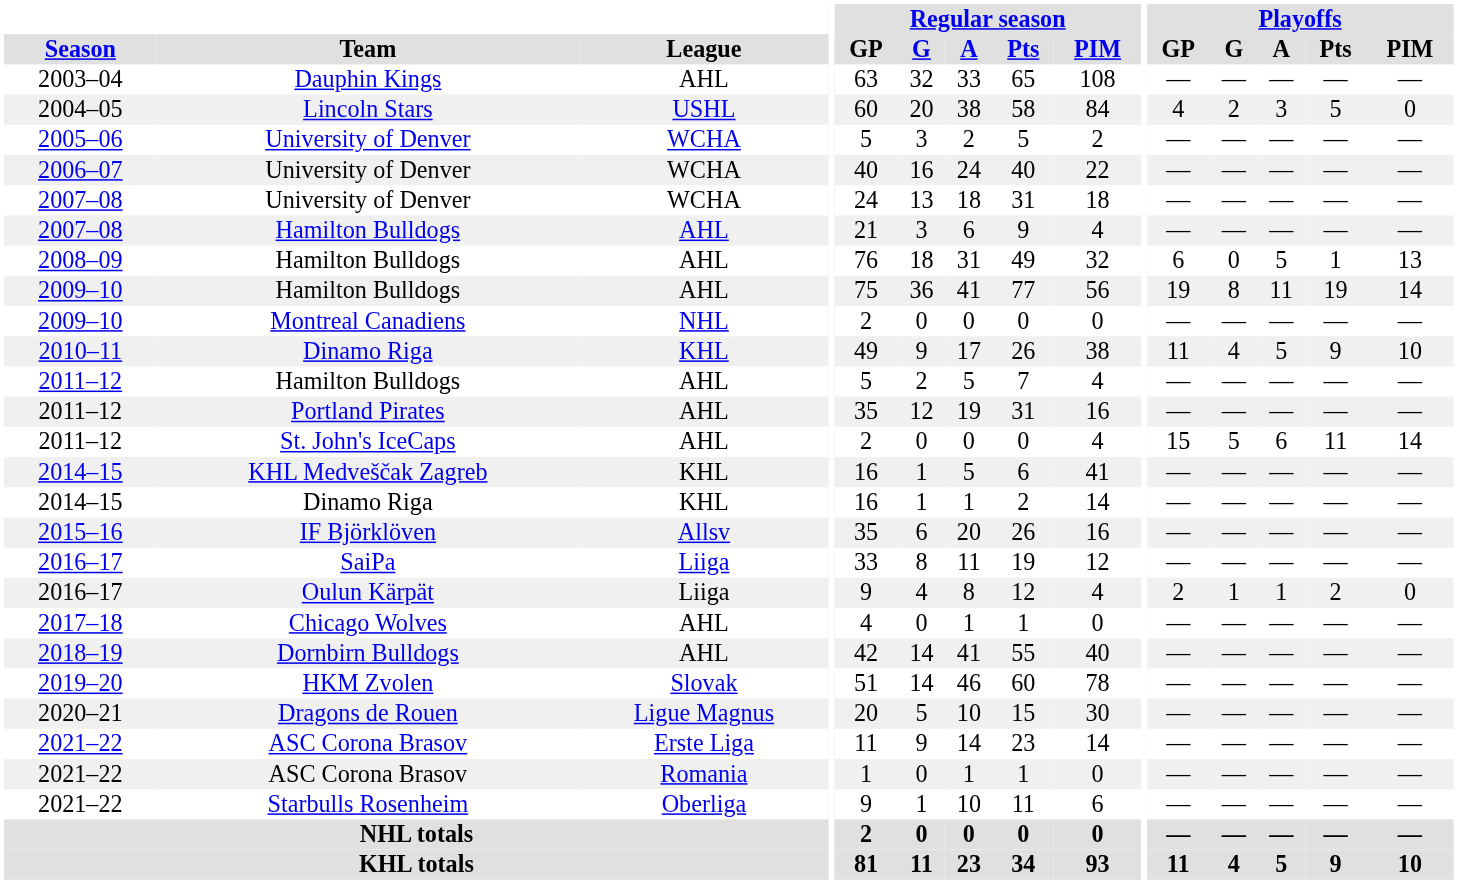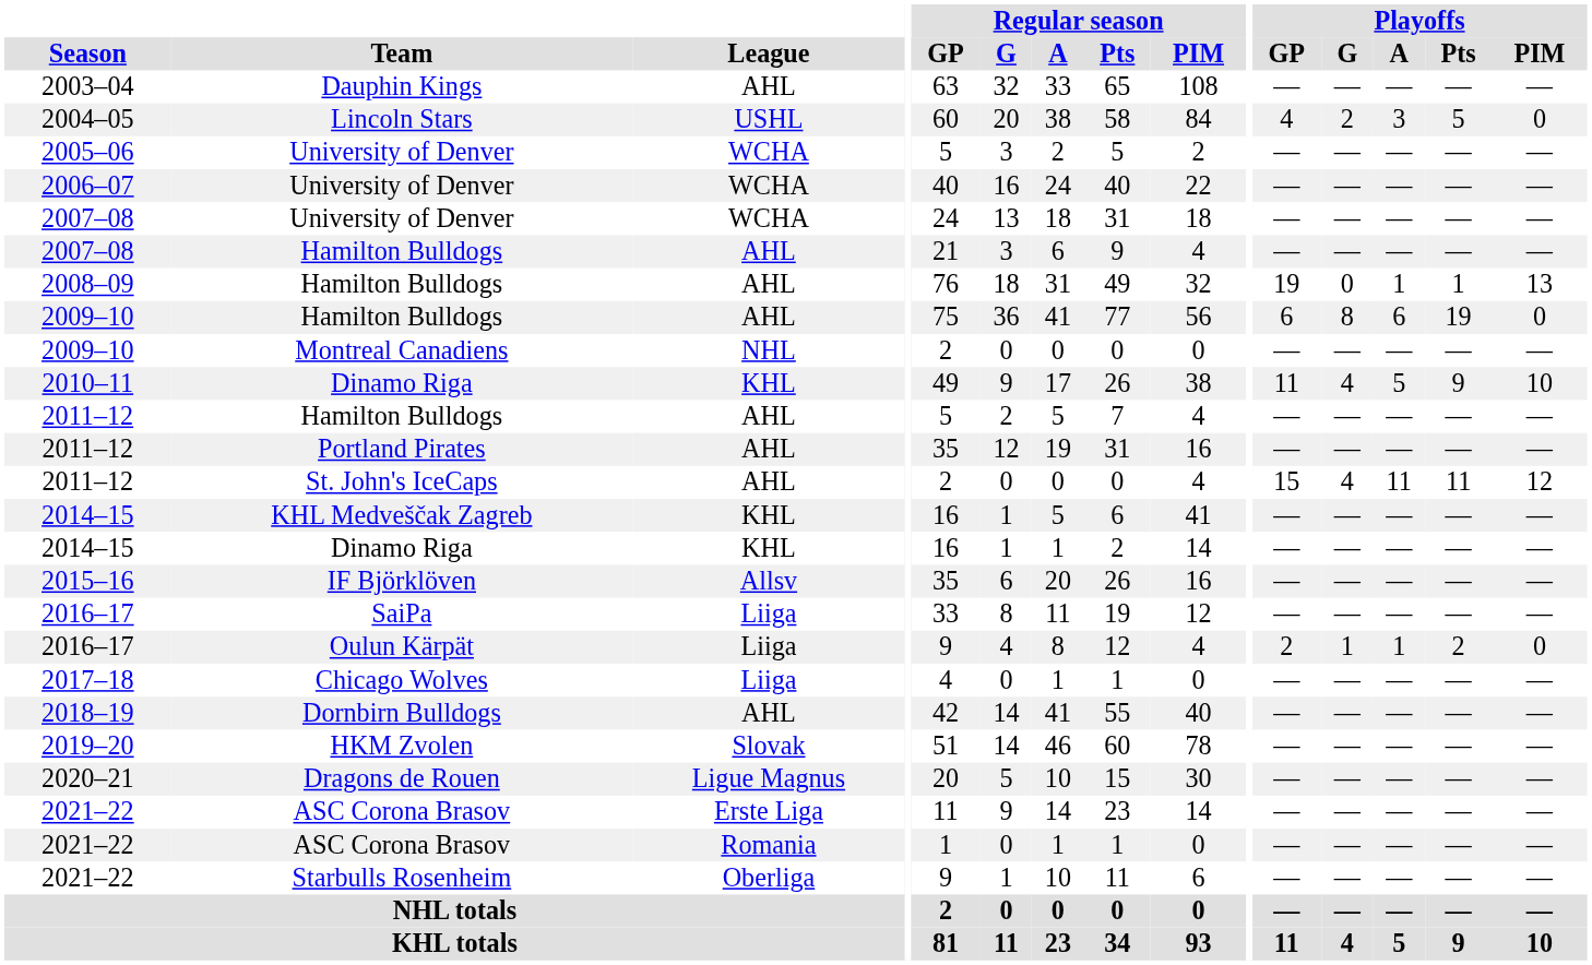 <table border="0" cellpadding="1" cellspacing="0" style="text-align:center; width:60em">
 <tr bgcolor="#e0e0e0">
 <th colspan="3" bgcolor="#ffffff"></th>
 <th rowspan="99" bgcolor="#ffffff"></th>
 <th colspan="5"><a href='#'>Regular season</a></th>
 <th rowspan="99" bgcolor="#ffffff"></th>
 <th colspan="5"><a href='#'>Playoffs</a></th>
 </tr>
 <tr bgcolor="#e0e0e0">
 <th><a href='#'>Season</a></th>
 <th>Team</th>
 <th>League</th>
 <th>GP</th>
 <th><a href='#'>G</a></th>
 <th><a href='#'>A</a></th>
 <th><a href='#'>Pts</a></th>
 <th><a href='#'>PIM</a></th>
 <th>GP</th>
 <th>G</th>
 <th>A</th>
 <th>Pts</th>
 <th>PIM</th>
 </tr>
 <tr ALIGN="center">
 <td>2003–04</td>
 <td><a href='#'>Dauphin Kings</a></td>
 <td>AHL</td>
 <td>63</td>
 <td>32</td>
 <td>33</td>
 <td>65</td>
 <td>108</td>
 <td>—</td>
 <td>—</td>
 <td>—</td>
 <td>—</td>
 <td>—</td>
 </tr>
 <tr ALIGN="center"  bgcolor="#f0f0f0">
 <td>2004–05</td>
 <td><a href='#'>Lincoln Stars</a></td>
 <td><a href='#'>USHL</a></td>
 <td>60</td>
 <td>20</td>
 <td>38</td>
 <td>58</td>
 <td>84</td>
 <td>4</td>
 <td>2</td>
 <td>3</td>
 <td>5</td>
 <td>0</td>
 </tr>
 <tr ALIGN="center">
 <td><a href='#'>2005–06</a></td>
 <td><a href='#'>University of Denver</a></td>
 <td><a href='#'>WCHA</a></td>
 <td>5</td>
 <td>3</td>
 <td>2</td>
 <td>5</td>
 <td>2</td>
 <td>—</td>
 <td>—</td>
 <td>—</td>
 <td>—</td>
 <td>—</td>
 </tr>
 <tr ALIGN="center"  bgcolor="#f0f0f0">
 <td><a href='#'>2006–07</a></td>
 <td>University of Denver</td>
 <td>WCHA</td>
 <td>40</td>
 <td>16</td>
 <td>24</td>
 <td>40</td>
 <td>22</td>
 <td>—</td>
 <td>—</td>
 <td>—</td>
 <td>—</td>
 <td>—</td>
 </tr>
 <tr ALIGN="center">
 <td><a href='#'>2007–08</a></td>
 <td>University of Denver</td>
 <td>WCHA</td>
 <td>24</td>
 <td>13</td>
 <td>18</td>
 <td>31</td>
 <td>18</td>
 <td>—</td>
 <td>—</td>
 <td>—</td>
 <td>—</td>
 <td>—</td>
 </tr>
 <tr ALIGN="center"  bgcolor="#f0f0f0">
 <td><a href='#'>2007–08</a></td>
 <td><a href='#'>Hamilton Bulldogs</a></td>
 <td><a href='#'>AHL</a></td>
 <td>21</td>
 <td>3</td>
 <td>6</td>
 <td>9</td>
 <td>4</td>
 <td>—</td>
 <td>—</td>
 <td>—</td>
 <td>—</td>
 <td>—</td>
 </tr>
 <tr ALIGN="center">
 <td><a href='#'>2008–09</a></td>
 <td>Hamilton Bulldogs</td>
 <td>AHL</td>
 <td>76</td>
 <td>18</td>
 <td>31</td>
 <td>49</td>
 <td>32</td>
-<td>6</td>
+<td>19</td>
 <td>0</td>
-<td>5</td>
+<td>1</td>
 <td>1</td>
 <td>13</td>
 </tr>
 <tr ALIGN="center"  bgcolor="#f0f0f0">
 <td><a href='#'>2009–10</a></td>
 <td>Hamilton Bulldogs</td>
 <td>AHL</td>
 <td>75</td>
 <td>36</td>
 <td>41</td>
 <td>77</td>
 <td>56</td>
+<td>6</td>
+<td>8</td>
+<td>6</td>
 <td>19</td>
-<td>8</td>
-<td>11</td>
-<td>19</td>
-<td>14</td>
+<td>0</td>
 </tr>
 <tr ALIGN="center">
 <td><a href='#'>2009–10</a></td>
 <td><a href='#'>Montreal Canadiens</a></td>
 <td><a href='#'>NHL</a></td>
 <td>2</td>
 <td>0</td>
 <td>0</td>
 <td>0</td>
 <td>0</td>
 <td>—</td>
 <td>—</td>
 <td>—</td>
 <td>—</td>
 <td>—</td>
 </tr>
 <tr ALIGN="center" bgcolor="#f0f0f0">
 <td><a href='#'>2010–11</a></td>
 <td><a href='#'>Dinamo Riga</a></td>
 <td><a href='#'>KHL</a></td>
 <td>49</td>
 <td>9</td>
 <td>17</td>
 <td>26</td>
 <td>38</td>
 <td>11</td>
 <td>4</td>
 <td>5</td>
 <td>9</td>
 <td>10</td>
 </tr>
 <tr ALIGN="center">
 <td><a href='#'>2011–12</a></td>
 <td>Hamilton Bulldogs</td>
 <td>AHL</td>
 <td>5</td>
 <td>2</td>
 <td>5</td>
 <td>7</td>
 <td>4</td>
 <td>—</td>
 <td>—</td>
 <td>—</td>
 <td>—</td>
 <td>—</td>
 </tr>
 <tr ALIGN="center" bgcolor="#f0f0f0">
 <td>2011–12</td>
 <td><a href='#'>Portland Pirates</a></td>
 <td>AHL</td>
 <td>35</td>
 <td>12</td>
 <td>19</td>
 <td>31</td>
 <td>16</td>
 <td>—</td>
 <td>—</td>
 <td>—</td>
 <td>—</td>
 <td>—</td>
 </tr>
 <tr ALIGN="center">
 <td>2011–12</td>
 <td><a href='#'>St. John's IceCaps</a></td>
 <td>AHL</td>
 <td>2</td>
 <td>0</td>
 <td>0</td>
 <td>0</td>
 <td>4</td>
 <td>15</td>
-<td>5</td>
-<td>6</td>
+<td>4</td>
 <td>11</td>
-<td>14</td>
+<td>11</td>
+<td>12</td>
 </tr>
 <tr ALIGN="center" bgcolor="#f0f0f0">
 <td><a href='#'>2014–15</a></td>
 <td><a href='#'>KHL Medveščak Zagreb</a></td>
 <td>KHL</td>
 <td>16</td>
 <td>1</td>
 <td>5</td>
 <td>6</td>
 <td>41</td>
 <td>—</td>
 <td>—</td>
 <td>—</td>
 <td>—</td>
 <td>—</td>
 </tr>
 <tr ALIGN="center">
 <td>2014–15</td>
 <td>Dinamo Riga</td>
 <td>KHL</td>
 <td>16</td>
 <td>1</td>
 <td>1</td>
 <td>2</td>
 <td>14</td>
 <td>—</td>
 <td>—</td>
 <td>—</td>
 <td>—</td>
 <td>—</td>
 </tr>
 <tr ALIGN="center" bgcolor="#f0f0f0">
 <td><a href='#'>2015–16</a></td>
 <td><a href='#'>IF Björklöven</a></td>
 <td><a href='#'>Allsv</a></td>
 <td>35</td>
 <td>6</td>
 <td>20</td>
 <td>26</td>
 <td>16</td>
 <td>—</td>
 <td>—</td>
 <td>—</td>
 <td>—</td>
 <td>—</td>
 </tr>
 <tr ALIGN="center">
 <td><a href='#'>2016–17</a></td>
 <td><a href='#'>SaiPa</a></td>
 <td><a href='#'>Liiga</a></td>
 <td>33</td>
 <td>8</td>
 <td>11</td>
 <td>19</td>
 <td>12</td>
 <td>—</td>
 <td>—</td>
 <td>—</td>
 <td>—</td>
 <td>—</td>
 </tr>
 <tr ALIGN="center" bgcolor="#f0f0f0">
 <td>2016–17</td>
 <td><a href='#'>Oulun Kärpät</a></td>
 <td>Liiga</td>
 <td>9</td>
 <td>4</td>
 <td>8</td>
 <td>12</td>
 <td>4</td>
 <td>2</td>
 <td>1</td>
 <td>1</td>
 <td>2</td>
 <td>0</td>
 </tr>
 <tr ALIGN="center">
 <td><a href='#'>2017–18</a></td>
 <td><a href='#'>Chicago Wolves</a></td>
-<td>AHL</td>
+<td><a href='#'>Liiga</a></td>
 <td>4</td>
 <td>0</td>
 <td>1</td>
 <td>1</td>
 <td>0</td>
 <td>—</td>
 <td>—</td>
 <td>—</td>
 <td>—</td>
 <td>—</td>
 </tr>
 <tr ALIGN="center"  bgcolor="#f0f0f0">
 <td><a href='#'>2018–19</a></td>
 <td><a href='#'>Dornbirn Bulldogs</a></td>
 <td>AHL</td>
 <td>42</td>
 <td>14</td>
 <td>41</td>
 <td>55</td>
 <td>40</td>
 <td>—</td>
 <td>—</td>
 <td>—</td>
 <td>—</td>
 <td>—</td>
 </tr>
 <tr ALIGN="center">
 <td><a href='#'>2019–20</a></td>
 <td><a href='#'>HKM Zvolen</a></td>
 <td><a href='#'>Slovak</a></td>
 <td>51</td>
 <td>14</td>
 <td>46</td>
 <td>60</td>
 <td>78</td>
 <td>—</td>
 <td>—</td>
 <td>—</td>
 <td>—</td>
 <td>—</td>
 </tr>
 <tr>
 </tr>
 <tr ALIGN="center"  bgcolor="#f0f0f0">
 <td>2020–21</td>
 <td><a href='#'>Dragons de Rouen</a></td>
 <td><a href='#'>Ligue Magnus</a></td>
 <td>20</td>
 <td>5</td>
 <td>10</td>
 <td>15</td>
 <td>30</td>
 <td>—</td>
 <td>—</td>
 <td>—</td>
 <td>—</td>
 <td>—</td>
 </tr>
 <tr>
 </tr>
 <tr ALIGN="center">
 <td><a href='#'>2021–22</a></td>
 <td><a href='#'>ASC Corona Brasov</a></td>
 <td><a href='#'>Erste Liga</a></td>
 <td>11</td>
 <td>9</td>
 <td>14</td>
 <td>23</td>
 <td>14</td>
 <td>—</td>
 <td>—</td>
 <td>—</td>
 <td>—</td>
 <td>—</td>
 </tr>
 <tr>
 </tr>
 <tr ALIGN="center"  bgcolor="#f0f0f0">
 <td>2021–22</td>
 <td>ASC Corona Brasov</td>
 <td><a href='#'>Romania</a></td>
 <td>1</td>
 <td>0</td>
 <td>1</td>
 <td>1</td>
 <td>0</td>
 <td>—</td>
 <td>—</td>
 <td>—</td>
 <td>—</td>
 <td>—</td>
 </tr>
 <tr>
 </tr>
 <tr ALIGN="center">
 <td>2021–22</td>
 <td><a href='#'>Starbulls Rosenheim</a></td>
 <td><a href='#'>Oberliga</a></td>
 <td>9</td>
 <td>1</td>
 <td>10</td>
 <td>11</td>
 <td>6</td>
 <td>—</td>
 <td>—</td>
 <td>—</td>
 <td>—</td>
 <td>—</td>
 </tr>
 <tr>
 </tr>
 <tr bgcolor="#e0e0e0">
 <th colspan="3">NHL totals</th>
 <th>2</th>
 <th>0</th>
 <th>0</th>
 <th>0</th>
 <th>0</th>
 <th>—</th>
 <th>—</th>
 <th>—</th>
 <th>—</th>
 <th>—</th>
 </tr>
 <tr bgcolor="#e0e0e0">
 <th colspan="3">KHL totals</th>
 <th>81</th>
 <th>11</th>
 <th>23</th>
 <th>34</th>
 <th>93</th>
 <th>11</th>
 <th>4</th>
 <th>5</th>
 <th>9</th>
 <th>10</th>
 </tr>
 </table>
